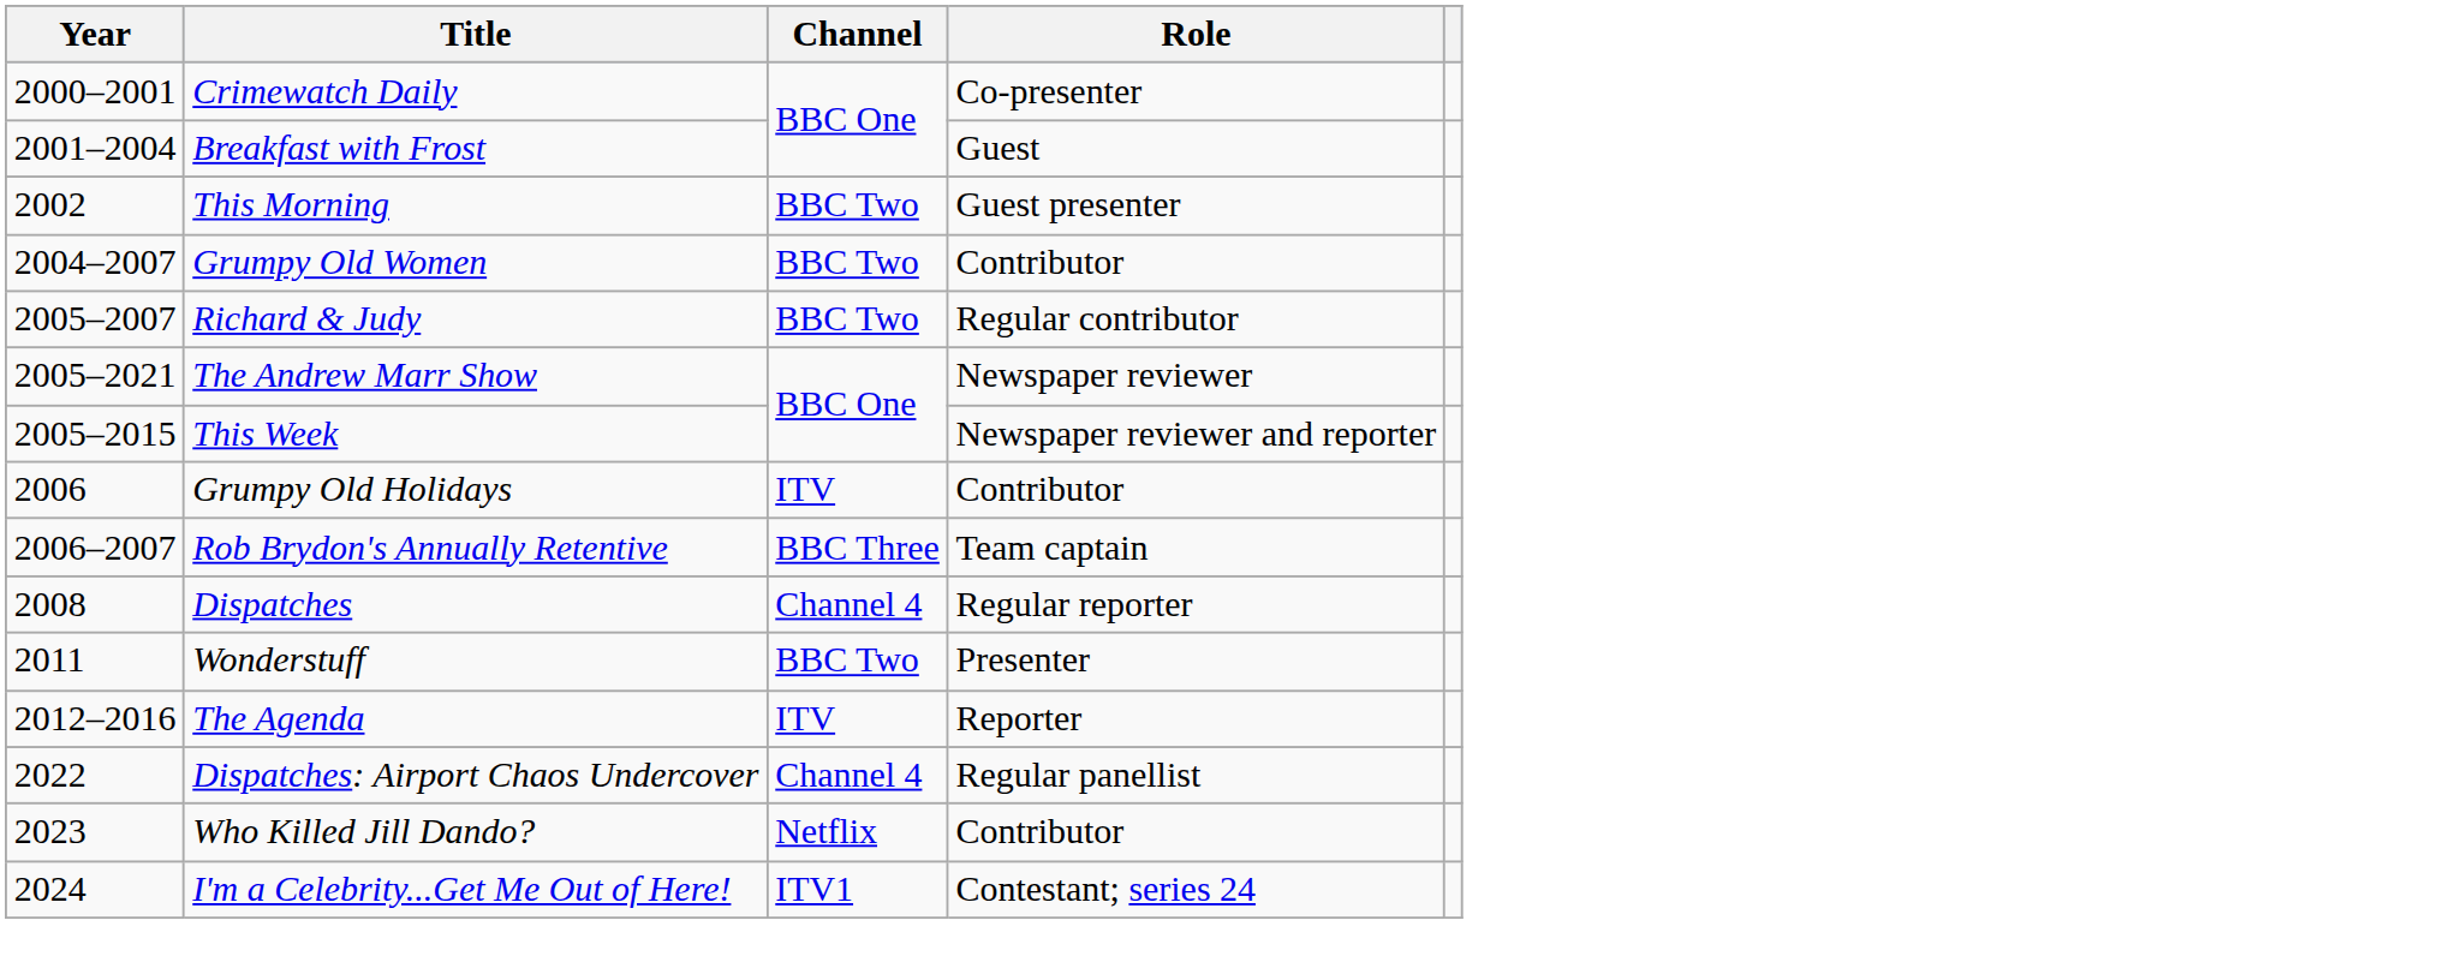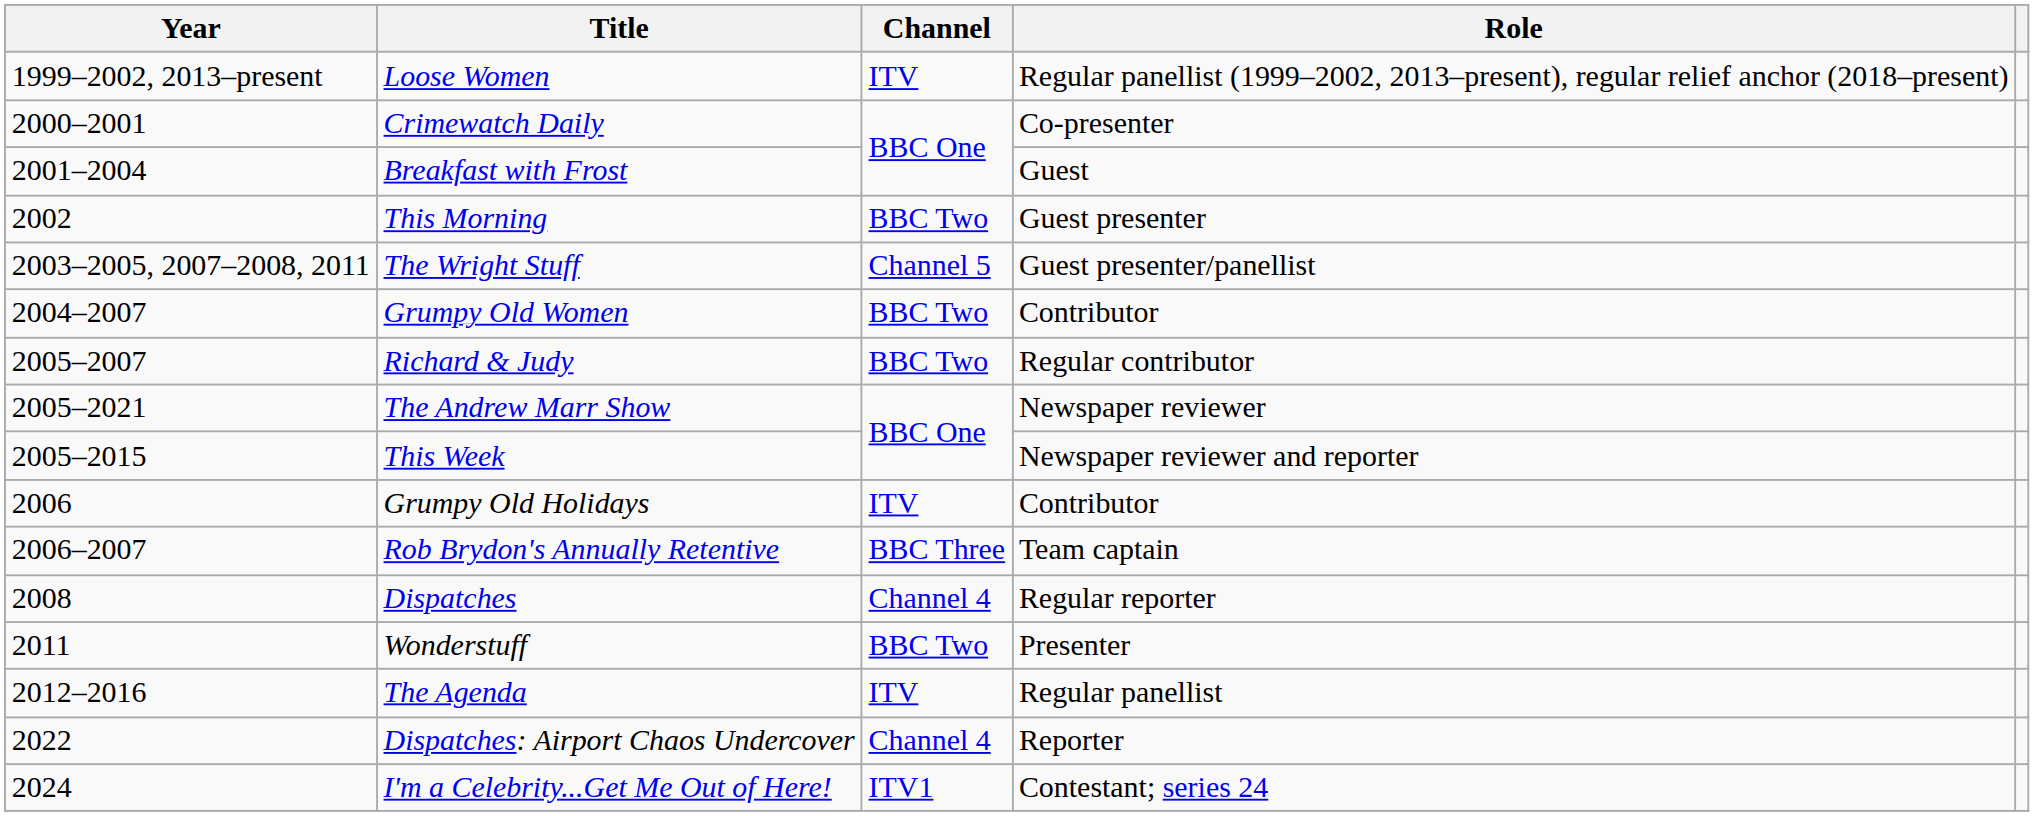 <table class="wikitable">
 <tr style="background:#b0c4de; text-align:center;">
 <th>Year</th>
 <th>Title</th>
 <th>Channel</th>
 <th>Role</th>
 <th class="unsortable"></th>
+</tr>
+<tr>
+<td>1999–2002, 2013–present</td>
+<td><em><a href='#'>Loose Women</a></em></td>
+<td><a href='#'>ITV</a></td>
+<td>Regular panellist (1999–2002, 2013–present), regular relief anchor (2018–present)</td>
+<td align="center"></td>
 </tr>
 <tr>
 <td>2000–2001</td>
 <td><em><a href='#'>Crimewatch Daily</a></em></td>
 <td rowspan="2"><a href='#'>BBC One</a></td>
 <td>Co-presenter</td>
 <td align="center"></td>
 </tr>
 <tr>
 <td>2001–2004</td>
 <td><em><a href='#'>Breakfast with Frost</a></em></td>
 <td>Guest</td>
 <td align="center"></td>
 </tr>
 <tr>
 <td>2002</td>
 <td><em><a href='#'>This Morning</a></em></td>
 <td><a href='#'>BBC Two</a></td>
 <td>Guest presenter</td>
+<td align="center"></td>
+</tr>
+<tr>
+<td>2003–2005, 2007–2008, 2011</td>
+<td><em><a href='#'>The Wright Stuff</a></em></td>
+<td><a href='#'>Channel 5</a></td>
+<td>Guest presenter/panellist</td>
 <td align="center"></td>
 </tr>
 <tr>
 <td>2004–2007</td>
 <td><em><a href='#'>Grumpy Old Women</a></em></td>
 <td><a href='#'>BBC Two</a></td>
 <td>Contributor</td>
 <td align="center"></td>
 </tr>
 <tr>
 <td>2005–2007</td>
 <td><em><a href='#'>Richard & Judy</a></em></td>
 <td><a href='#'>BBC Two</a></td>
 <td>Regular contributor</td>
 <td align="center"></td>
 </tr>
 <tr>
 <td>2005–2021</td>
 <td><em><a href='#'>The Andrew Marr Show</a></em></td>
 <td rowspan=2><a href='#'>BBC One</a></td>
 <td>Newspaper reviewer</td>
 <td align="center"></td>
 </tr>
 <tr>
 <td>2005–2015</td>
 <td><em><a href='#'>This Week</a></em></td>
 <td>Newspaper reviewer and reporter</td>
 <td align="center"></td>
 </tr>
 <tr>
 <td>2006</td>
 <td><em>Grumpy Old Holidays</em></td>
 <td><a href='#'>ITV</a></td>
 <td>Contributor</td>
 <td align="center"></td>
 </tr>
 <tr>
 <td>2006–2007</td>
 <td><em><a href='#'>Rob Brydon's Annually Retentive</a></em></td>
 <td><a href='#'>BBC Three</a></td>
 <td>Team captain</td>
 <td align="center"></td>
 </tr>
 <tr>
 <td>2008</td>
 <td><em><a href='#'>Dispatches</a></em></td>
 <td><a href='#'>Channel 4</a></td>
 <td>Regular reporter</td>
 <td align="center"></td>
 </tr>
 <tr>
 <td>2011</td>
 <td><em>Wonderstuff</em></td>
 <td><a href='#'>BBC Two</a></td>
 <td>Presenter</td>
 <td align="center"></td>
 </tr>
 <tr>
 <td>2012–2016</td>
 <td><em><a href='#'>The Agenda</a></em></td>
 <td><a href='#'>ITV</a></td>
-<td>Reporter</td>
+<td>Regular panellist</td>
 <td align="center"></td>
 </tr>
 <tr>
 <td>2022</td>
 <td><em><a href='#'>Dispatches</a>: Airport Chaos Undercover</em></td>
 <td><a href='#'>Channel 4</a></td>
-<td>Regular panellist</td>
-<td align="center"></td>
-</tr>
-<tr>
-<td>2023</td>
-<td><em>Who Killed Jill Dando?</em></td>
-<td><a href='#'>Netflix</a></td>
-<td>Contributor</td>
+<td>Reporter</td>
 <td align="center"></td>
 </tr>
 <tr>
 <td>2024</td>
 <td><em><a href='#'>I'm a Celebrity...Get Me Out of Here!</a></em></td>
 <td><a href='#'>ITV1</a></td>
 <td>Contestant; <a href='#'>series 24</a></td>
 <td align="center"></td>
 </tr>
 </table>
